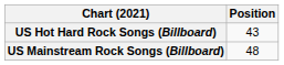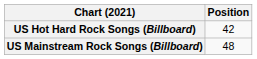 <table class="wikitable plainrowheaders" style="text-align:center">
 <tr>
 <th>Chart (2021)</th>
 <th>Position</th>
 </tr>
 <tr>
 <th scope="row">US Hot Hard Rock Songs (<em>Billboard</em>)</th>
-<td>43</td>
+<td>42</td>
 </tr>
 <tr>
 <th scope="row">US Mainstream Rock Songs (<em>Billboard</em>)</th>
 <td>48</td>
 </tr>
 </table>
